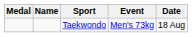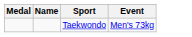 <table class="wikitable sortable" style="font-size:90%">
 <tr>
 <th>Medal</th>
 <th>Name</th>
 <th>Sport</th>
 <th>Event</th>
-<th>Date</th>
 </tr>
 <tr>
 <td></td>
 <td></td>
 <td><a href='#'>Taekwondo</a></td>
 <td><a href='#'>Men's 73kg</a></td>
-<td>18 Aug</td>
 </tr>
 </table>
